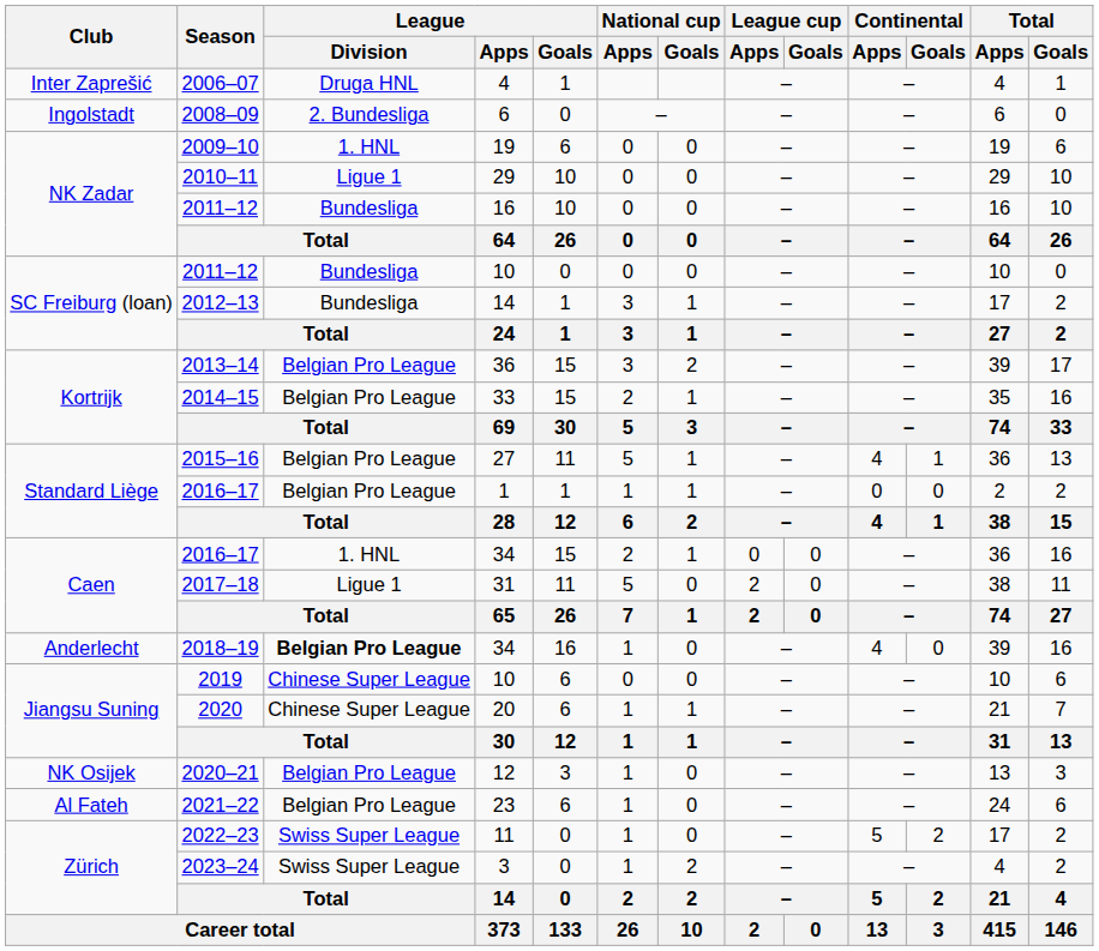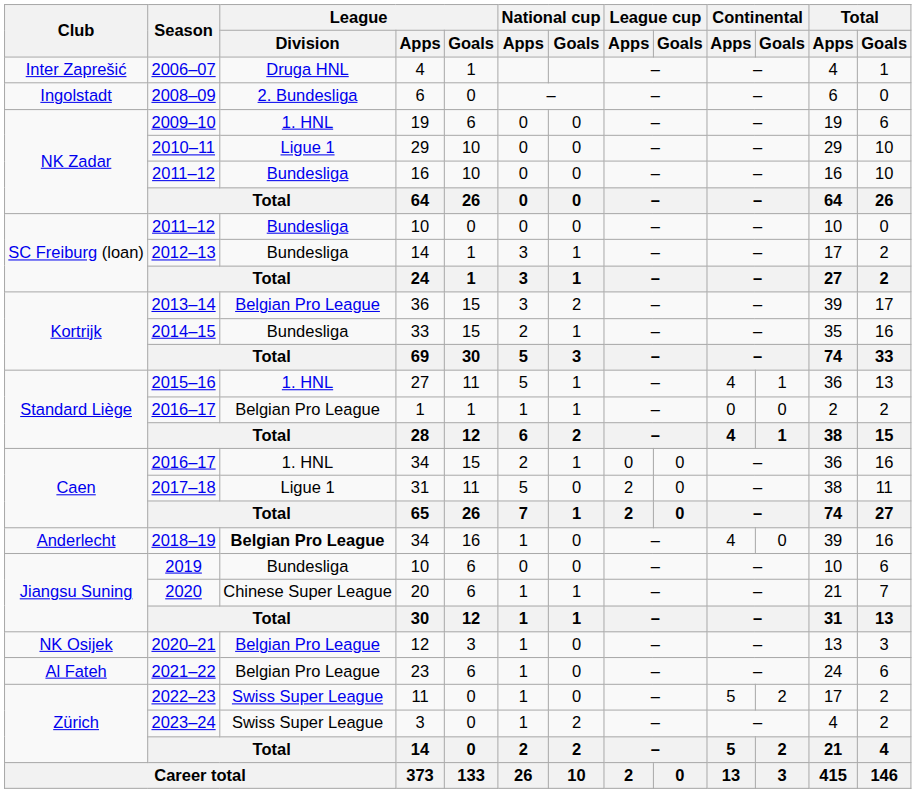 <table class="wikitable" style="text-align:center">
 <tr>
 <th rowspan="2">Club</th>
 <th rowspan="2">Season</th>
 <th colspan="3">League</th>
 <th colspan="2">National cup</th>
 <th colspan="2">League cup</th>
 <th colspan="2">Continental</th>
 <th colspan="2">Total</th>
 </tr>
 <tr>
 <th>Division</th>
 <th>Apps</th>
 <th>Goals</th>
 <th>Apps</th>
 <th>Goals</th>
 <th>Apps</th>
 <th>Goals</th>
 <th>Apps</th>
 <th>Goals</th>
 <th>Apps</th>
 <th>Goals</th>
 </tr>
 <tr>
 <td><a href='#'>Inter Zaprešić</a></td>
 <td><a href='#'>2006–07</a></td>
 <td><a href='#'>Druga HNL</a></td>
 <td>4</td>
 <td>1</td>
 <td></td>
 <td></td>
 <td colspan="2">–</td>
 <td colspan="2">–</td>
 <td>4</td>
 <td>1</td>
 </tr>
 <tr>
 <td><a href='#'>Ingolstadt</a></td>
 <td><a href='#'>2008–09</a></td>
 <td><a href='#'>2. Bundesliga</a></td>
 <td>6</td>
 <td>0</td>
 <td colspan="2">–</td>
 <td colspan="2">–</td>
 <td colspan="2">–</td>
 <td>6</td>
 <td>0</td>
 </tr>
 <tr>
 <td rowspan="4"><a href='#'>NK Zadar</a></td>
 <td><a href='#'>2009–10</a></td>
 <td><a href='#'>1. HNL</a></td>
 <td>19</td>
 <td>6</td>
 <td>0</td>
 <td>0</td>
 <td colspan="2">–</td>
 <td colspan="2">–</td>
 <td>19</td>
 <td>6</td>
 </tr>
 <tr>
 <td><a href='#'>2010–11</a></td>
 <td><a href='#'>Ligue 1</a></td>
 <td>29</td>
 <td>10</td>
 <td>0</td>
 <td>0</td>
 <td colspan="2">–</td>
 <td colspan="2">–</td>
 <td>29</td>
 <td>10</td>
 </tr>
 <tr>
 <td><a href='#'>2011–12</a></td>
 <td><a href='#'>Bundesliga</a></td>
 <td>16</td>
 <td>10</td>
 <td>0</td>
 <td>0</td>
 <td colspan="2">–</td>
 <td colspan="2">–</td>
 <td>16</td>
 <td>10</td>
 </tr>
 <tr>
 <th colspan="2">Total</th>
 <th>64</th>
 <th>26</th>
 <th>0</th>
 <th>0</th>
 <th colspan="2">–</th>
 <th colspan="2">–</th>
 <th>64</th>
 <th>26</th>
 </tr>
 <tr>
 <td rowspan="3"><a href='#'>SC Freiburg</a> (loan)</td>
 <td><a href='#'>2011–12</a></td>
 <td><a href='#'>Bundesliga</a></td>
 <td>10</td>
 <td>0</td>
 <td>0</td>
 <td>0</td>
 <td colspan="2">–</td>
 <td colspan="2">–</td>
 <td>10</td>
 <td>0</td>
 </tr>
 <tr>
 <td><a href='#'>2012–13</a></td>
 <td>Bundesliga</td>
 <td>14</td>
 <td>1</td>
 <td>3</td>
 <td>1</td>
 <td colspan="2">–</td>
 <td colspan="2">–</td>
 <td>17</td>
 <td>2</td>
 </tr>
 <tr>
 <th colspan="2">Total</th>
 <th>24</th>
 <th>1</th>
 <th>3</th>
 <th>1</th>
 <th colspan="2">–</th>
 <th colspan="2">–</th>
 <th>27</th>
 <th>2</th>
 </tr>
 <tr>
 <td rowspan="3"><a href='#'>Kortrijk</a></td>
 <td><a href='#'>2013–14</a></td>
 <td><a href='#'>Belgian Pro League</a></td>
 <td>36</td>
 <td>15</td>
 <td>3</td>
 <td>2</td>
 <td colspan="2">–</td>
 <td colspan="2">–</td>
 <td>39</td>
 <td>17</td>
 </tr>
 <tr>
 <td><a href='#'>2014–15</a></td>
-<td>Belgian Pro League</td>
+<td>Bundesliga</td>
 <td>33</td>
 <td>15</td>
 <td>2</td>
 <td>1</td>
 <td colspan="2">–</td>
 <td colspan="2">–</td>
 <td>35</td>
 <td>16</td>
 </tr>
 <tr>
 <th colspan="2">Total</th>
 <th>69</th>
 <th>30</th>
 <th>5</th>
 <th>3</th>
 <th colspan="2">–</th>
 <th colspan="2">–</th>
 <th>74</th>
 <th>33</th>
 </tr>
 <tr>
 <td rowspan="3"><a href='#'>Standard Liège</a></td>
 <td><a href='#'>2015–16</a></td>
-<td>Belgian Pro League</td>
+<td><a href='#'>1. HNL</a></td>
 <td>27</td>
 <td>11</td>
 <td>5</td>
 <td>1</td>
 <td colspan="2">–</td>
 <td>4</td>
 <td>1</td>
 <td>36</td>
 <td>13</td>
 </tr>
 <tr>
 <td><a href='#'>2016–17</a></td>
 <td>Belgian Pro League</td>
 <td>1</td>
 <td>1</td>
 <td>1</td>
 <td>1</td>
 <td colspan="2">–</td>
 <td>0</td>
 <td>0</td>
 <td>2</td>
 <td>2</td>
 </tr>
 <tr>
 <th colspan="2">Total</th>
 <th>28</th>
 <th>12</th>
 <th>6</th>
 <th>2</th>
 <th colspan="2">–</th>
 <th>4</th>
 <th>1</th>
 <th>38</th>
 <th>15</th>
 </tr>
 <tr>
 <td rowspan="3"><a href='#'>Caen</a></td>
 <td><a href='#'>2016–17</a></td>
 <td>1. HNL</td>
 <td>34</td>
 <td>15</td>
 <td>2</td>
 <td>1</td>
 <td>0</td>
 <td>0</td>
 <td colspan="2">–</td>
 <td>36</td>
 <td>16</td>
 </tr>
 <tr>
 <td><a href='#'>2017–18</a></td>
 <td>Ligue 1</td>
 <td>31</td>
 <td>11</td>
 <td>5</td>
 <td>0</td>
 <td>2</td>
 <td>0</td>
 <td colspan="2">–</td>
 <td>38</td>
 <td>11</td>
 </tr>
 <tr>
 <th colspan="2">Total</th>
 <th>65</th>
 <th>26</th>
 <th>7</th>
 <th>1</th>
 <th>2</th>
 <th>0</th>
 <th colspan="2">–</th>
 <th>74</th>
 <th>27</th>
 </tr>
 <tr>
 <td><a href='#'>Anderlecht</a></td>
 <td><a href='#'>2018–19</a></td>
 <td><strong>Belgian Pro League</strong></td>
 <td>34</td>
 <td>16</td>
 <td>1</td>
 <td>0</td>
 <td colspan="2">–</td>
 <td>4</td>
 <td>0</td>
 <td>39</td>
 <td>16</td>
 </tr>
 <tr>
 <td rowspan="3"><a href='#'>Jiangsu Suning</a></td>
 <td><a href='#'>2019</a></td>
-<td><a href='#'>Chinese Super League</a></td>
+<td>Bundesliga</td>
 <td>10</td>
 <td>6</td>
 <td>0</td>
 <td>0</td>
 <td colspan="2">–</td>
 <td colspan="2">–</td>
 <td>10</td>
 <td>6</td>
 </tr>
 <tr>
 <td><a href='#'>2020</a></td>
 <td>Chinese Super League</td>
 <td>20</td>
 <td>6</td>
 <td>1</td>
 <td>1</td>
 <td colspan="2">–</td>
 <td colspan="2">–</td>
 <td>21</td>
 <td>7</td>
 </tr>
 <tr>
 <th colspan="2">Total</th>
 <th>30</th>
 <th>12</th>
 <th>1</th>
 <th>1</th>
 <th colspan="2">–</th>
 <th colspan="2">–</th>
 <th>31</th>
 <th>13</th>
 </tr>
 <tr>
 <td><a href='#'>NK Osijek</a></td>
 <td><a href='#'>2020–21</a></td>
 <td><a href='#'>Belgian Pro League</a></td>
 <td>12</td>
 <td>3</td>
 <td>1</td>
 <td>0</td>
 <td colspan="2">–</td>
 <td colspan="2">–</td>
 <td>13</td>
 <td>3</td>
 </tr>
 <tr>
 <td><a href='#'>Al Fateh</a></td>
 <td><a href='#'>2021–22</a></td>
 <td>Belgian Pro League</td>
 <td>23</td>
 <td>6</td>
 <td>1</td>
 <td>0</td>
 <td colspan="2">–</td>
 <td colspan="2">–</td>
 <td>24</td>
 <td>6</td>
 </tr>
 <tr>
 <td rowspan="3"><a href='#'>Zürich</a></td>
 <td><a href='#'>2022–23</a></td>
 <td><a href='#'>Swiss Super League</a></td>
 <td>11</td>
 <td>0</td>
 <td>1</td>
 <td>0</td>
 <td colspan="2">–</td>
 <td>5</td>
 <td>2</td>
 <td>17</td>
 <td>2</td>
 </tr>
 <tr>
 <td><a href='#'>2023–24</a></td>
 <td>Swiss Super League</td>
 <td>3</td>
 <td>0</td>
 <td>1</td>
 <td>2</td>
 <td colspan="2">–</td>
 <td colspan="2">–</td>
 <td>4</td>
 <td>2</td>
 </tr>
 <tr>
 <th colspan="2">Total</th>
 <th>14</th>
 <th>0</th>
 <th>2</th>
 <th>2</th>
 <th colspan="2">–</th>
 <th>5</th>
 <th>2</th>
 <th>21</th>
 <th>4</th>
 </tr>
 <tr>
 <th colspan="3">Career total</th>
 <th>373</th>
 <th>133</th>
 <th>26</th>
 <th>10</th>
 <th>2</th>
 <th>0</th>
 <th>13</th>
 <th>3</th>
 <th>415</th>
 <th>146</th>
 </tr>
 </table>
